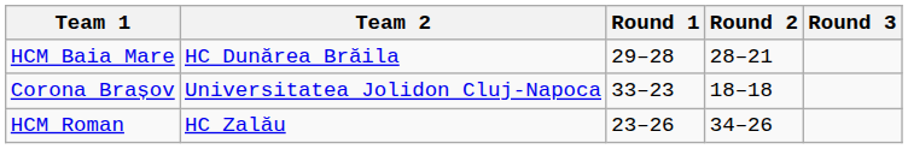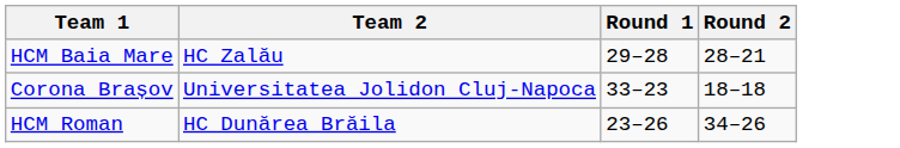 <table class="wikitable">
 <tr>
 <th>Team 1</th>
 <th>Team 2</th>
 <th>Round 1</th>
 <th>Round 2</th>
-<th>Round 3</th>
 </tr>
 <tr>
 <td><a href='#'>HCM Baia Mare</a></td>
-<td><a href='#'>HC Dunărea Brăila</a></td>
+<td><a href='#'>HC Zalău</a></td>
 <td>29–28</td>
 <td>28–21</td>
-<td></td>
 </tr>
 <tr>
 <td><a href='#'>Corona Brașov</a></td>
 <td><a href='#'>Universitatea Jolidon Cluj-Napoca</a></td>
 <td>33–23</td>
 <td>18–18</td>
-<td></td>
 </tr>
 <tr>
 <td><a href='#'>HCM Roman</a></td>
-<td><a href='#'>HC Zalău</a></td>
+<td><a href='#'>HC Dunărea Brăila</a></td>
 <td>23–26</td>
 <td>34–26</td>
-<td></td>
 </tr>
 </table>
